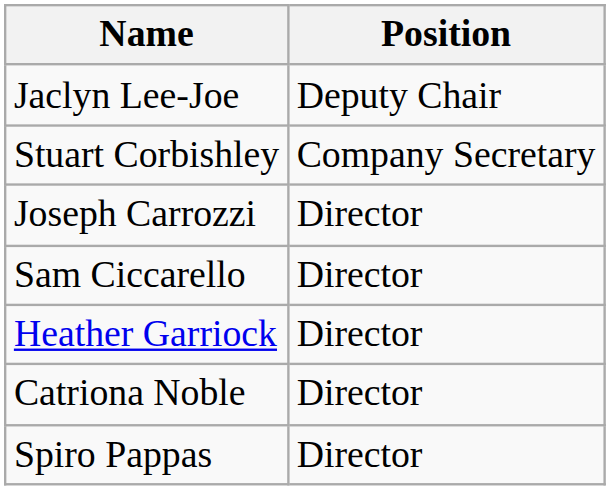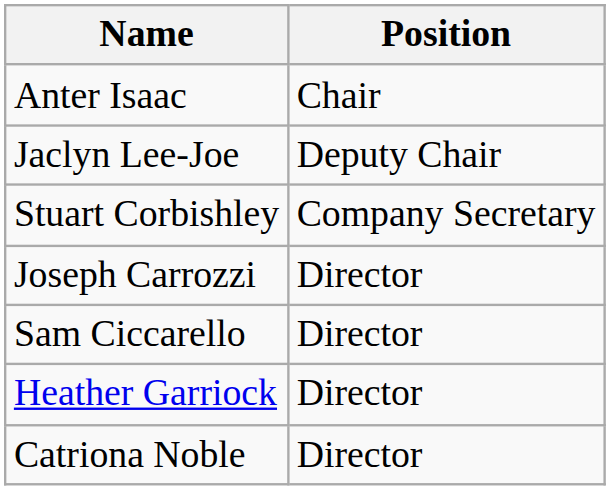 <table class="wikitable">
 <tr>
 <th>Name</th>
 <th>Position</th>
+</tr>
+<tr>
+<td>Anter Isaac</td>
+<td>Chair</td>
 </tr>
 <tr>
 <td>Jaclyn Lee-Joe</td>
 <td>Deputy Chair</td>
 </tr>
 <tr>
 <td>Stuart Corbishley</td>
 <td>Company Secretary</td>
 </tr>
 <tr>
 <td>Joseph Carrozzi</td>
 <td>Director</td>
 </tr>
 <tr>
 <td>Sam Ciccarello</td>
 <td>Director</td>
 </tr>
 <tr>
 <td><a href='#'>Heather Garriock</a></td>
 <td>Director</td>
 </tr>
 <tr>
 <td>Catriona Noble</td>
 <td>Director</td>
 </tr>
-<tr>
-<td>Spiro Pappas</td>
-<td>Director</td>
-</tr>
 </table>
